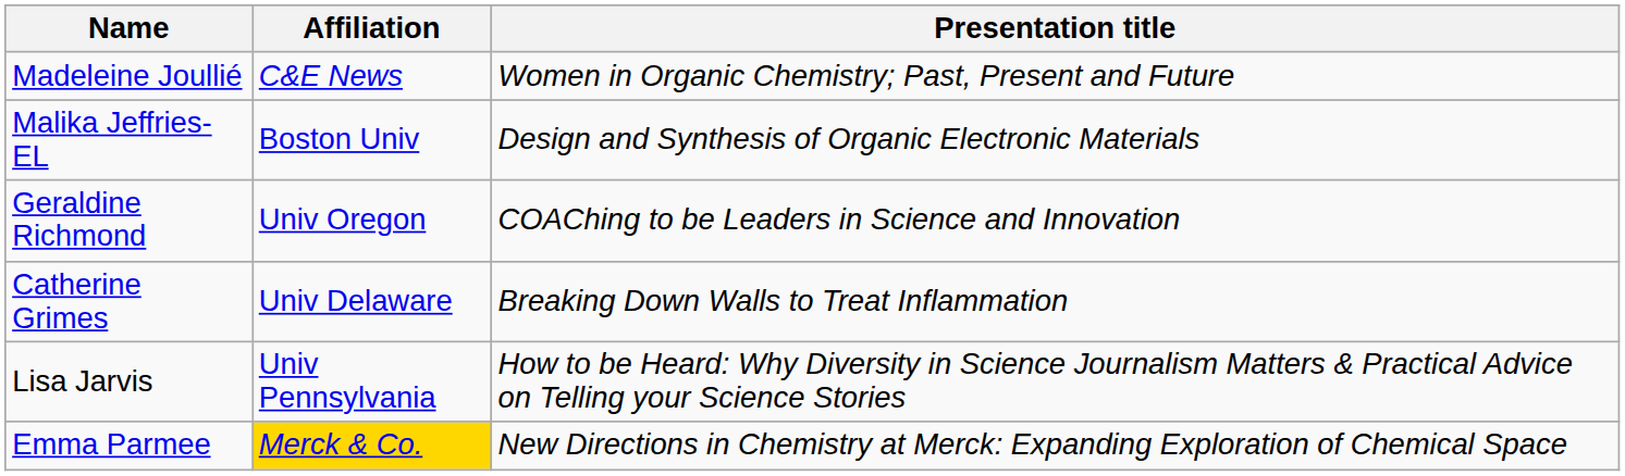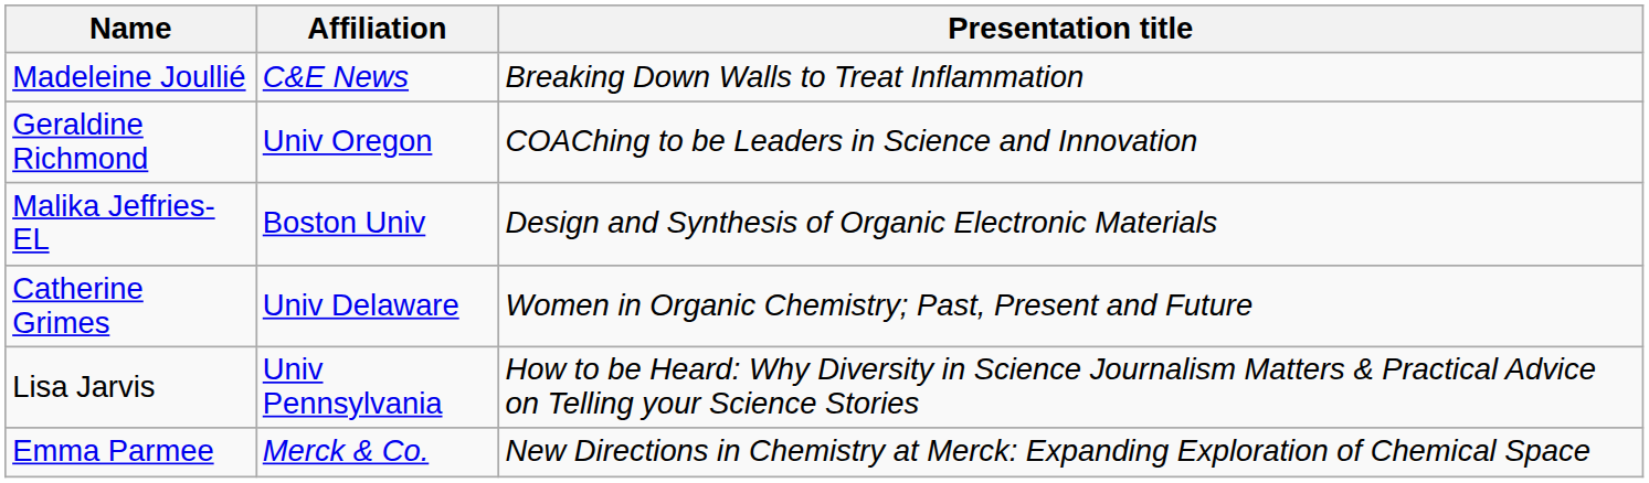 <table class="wikitable">
 <tr>
 <th>Name</th>
 <th>Affiliation</th>
 <th>Presentation title</th>
 </tr>
 <tr>
 <td><a href='#'>Madeleine Joullié</a></td>
 <td><em><a href='#'>C&E News</a></em></td>
-<td><em>Women in Organic Chemistry; Past, Present and Future</em></td>
+<td><em>Breaking Down Walls to Treat Inflammation</em></td>
+</tr>
+<tr>
+<td><a href='#'>Geraldine Richmond</a></td>
+<td><a href='#'>Univ Oregon</a></td>
+<td><em>COAChing to be Leaders in Science and Innovation</em></td>
 </tr>
 <tr>
 <td><a href='#'>Malika Jeffries-EL</a></td>
 <td><a href='#'>Boston Univ</a></td>
 <td><em>Design and Synthesis of Organic Electronic Materials</em></td>
 </tr>
 <tr>
-<td><a href='#'>Geraldine Richmond</a></td>
-<td><a href='#'>Univ Oregon</a></td>
-<td><em>COAChing to be Leaders in Science and Innovation</em></td>
-</tr>
-<tr>
 <td><a href='#'>Catherine Grimes</a></td>
 <td><a href='#'>Univ Delaware</a></td>
-<td><em>Breaking Down Walls to Treat Inflammation</em></td>
+<td><em>Women in Organic Chemistry; Past, Present and Future</em></td>
 </tr>
 <tr>
 <td>Lisa Jarvis</td>
 <td><a href='#'>Univ Pennsylvania</a></td>
 <td><em>How to be Heard: Why Diversity in Science Journalism Matters & Practical Advice on Telling your Science Stories</em></td>
 </tr>
 <tr>
 <td><a href='#'>Emma Parmee</a></td>
-<td style="background: gold;"><em><a href='#'>Merck & Co.</a></em></td>
+<td><em><a href='#'>Merck & Co.</a></em></td>
 <td><em>New Directions in Chemistry at Merck: Expanding Exploration of Chemical Space</em></td>
 </tr>
 </table>
